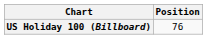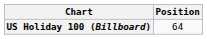 <table class="wikitable plainrowheaders sortable" style="text-align:center">
 <tr>
 <th scope="col">Chart</th>
 <th scope="col">Position</th>
 </tr>
 <tr>
 <th scope="row">US Holiday 100 (<em>Billboard</em>)</th>
-<td>76</td>
+<td>64</td>
 </tr>
 </table>
